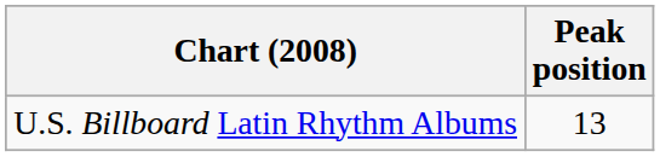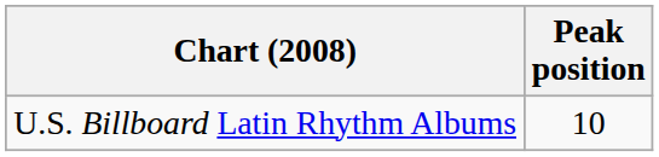 <table class="wikitable">
 <tr>
 <th>Chart (2008)</th>
 <th>Peak<br>position</th>
 </tr>
 <tr>
 <td align="left">U.S. <em>Billboard</em> <a href='#'>Latin Rhythm Albums</a></td>
-<td align="center">13</td>
+<td align="center">10</td>
 </tr>
 </table>
